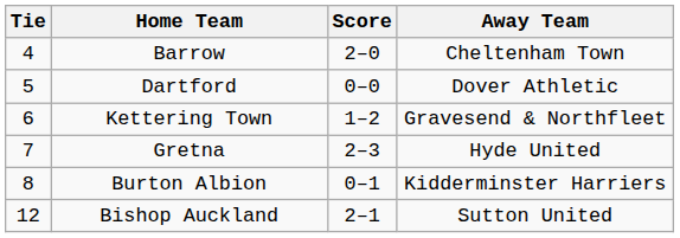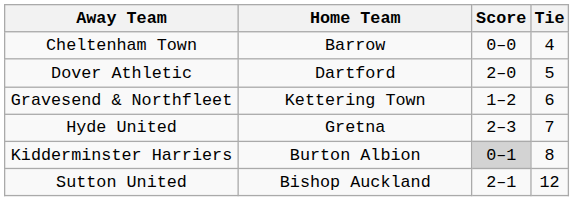 <table class="wikitable" style="text-align:center;">
 <tr>
-<th width=20>Tie</th>
+<th width=175>Away Team</th>
 <th width=175>Home Team</th>
 <th width=20>Score</th>
-<th width=175>Away Team</th>
+<th width=20>Tie</th>
 </tr>
 <tr>
+<td>Cheltenham Town</td>
+<td>Barrow</td>
+<td>0–0</td>
 <td>4</td>
-<td>Barrow</td>
-<td>2–0</td>
-<td>Cheltenham Town</td>
 </tr>
 <tr>
+<td>Dover Athletic</td>
+<td>Dartford</td>
+<td>2–0</td>
 <td>5</td>
-<td>Dartford</td>
-<td>0–0</td>
-<td>Dover Athletic</td>
 </tr>
 <tr>
-<td>6</td>
+<td>Gravesend & Northfleet</td>
 <td>Kettering Town</td>
 <td>1–2</td>
-<td>Gravesend & Northfleet</td>
+<td>6</td>
 </tr>
 <tr>
-<td>7</td>
+<td>Hyde United</td>
 <td>Gretna</td>
 <td>2–3</td>
-<td>Hyde United</td>
+<td>7</td>
 </tr>
 <tr>
+<td>Kidderminster Harriers</td>
+<td>Burton Albion</td>
+<td style="background: lightgrey;">0–1</td>
 <td>8</td>
-<td>Burton Albion</td>
-<td>0–1</td>
-<td>Kidderminster Harriers</td>
 </tr>
 <tr>
-<td>12</td>
+<td>Sutton United</td>
 <td>Bishop Auckland</td>
 <td>2–1</td>
-<td>Sutton United</td>
+<td>12</td>
 </tr>
 </table>
